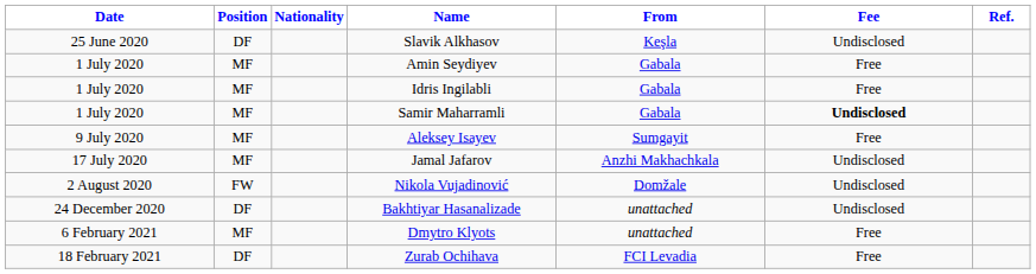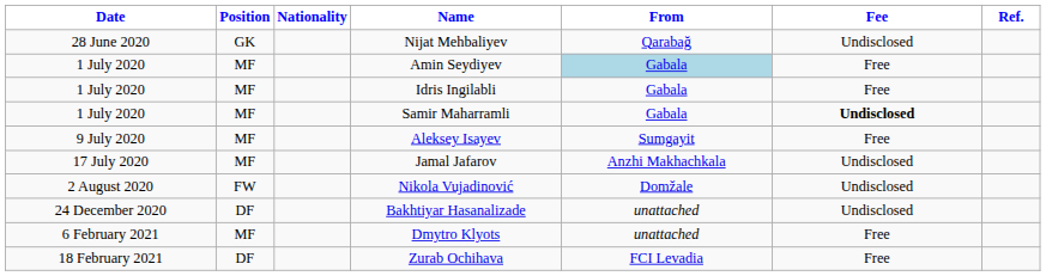 <table class="wikitable"  style="text-align:center; font-size:90%; ">
 <tr>
 <th style="background:white; color:blue; width:200px;">Date</th>
 <th style="background:white; color:blue; width:50px;">Position</th>
 <th style="background:white; color:blue; width:50px;">Nationality</th>
 <th style="background:white; color:blue; width:200px;">Name</th>
 <th style="background:white; color:blue; width:200px;">From</th>
 <th style="background:white; color:blue; width:200px;">Fee</th>
 <th style="background:white; color:blue; width:50px;">Ref.</th>
 </tr>
 <tr>
-<td>25 June 2020</td>
-<td>DF</td>
+<td>28 June 2020</td>
+<td>GK</td>
 <td></td>
-<td>Slavik Alkhasov</td>
-<td><a href='#'>Keşla</a></td>
+<td>Nijat Mehbaliyev</td>
+<td><a href='#'>Qarabağ</a></td>
 <td>Undisclosed</td>
 <td></td>
 </tr>
 <tr>
 <td>1 July 2020</td>
 <td>MF</td>
 <td></td>
 <td>Amin Seydiyev</td>
-<td><a href='#'>Gabala</a></td>
+<td style="background: lightblue;"><a href='#'>Gabala</a></td>
 <td>Free</td>
 <td></td>
 </tr>
 <tr>
 <td>1 July 2020</td>
 <td>MF</td>
 <td></td>
 <td>Idris Ingilabli</td>
 <td><a href='#'>Gabala</a></td>
 <td>Free</td>
 <td></td>
 </tr>
 <tr>
 <td>1 July 2020</td>
 <td>MF</td>
 <td></td>
 <td>Samir Maharramli</td>
 <td><a href='#'>Gabala</a></td>
 <td><strong>Undisclosed</strong></td>
 <td></td>
 </tr>
 <tr>
 <td>9 July 2020</td>
 <td>MF</td>
 <td></td>
 <td><a href='#'>Aleksey Isayev</a></td>
 <td><a href='#'>Sumgayit</a></td>
 <td>Free</td>
 <td></td>
 </tr>
 <tr>
 <td>17 July 2020</td>
 <td>MF</td>
 <td></td>
 <td>Jamal Jafarov</td>
 <td><a href='#'>Anzhi Makhachkala</a></td>
 <td>Undisclosed</td>
 <td></td>
 </tr>
 <tr>
 <td>2 August 2020</td>
 <td>FW</td>
 <td></td>
 <td><a href='#'>Nikola Vujadinović</a></td>
 <td><a href='#'>Domžale</a></td>
 <td>Undisclosed</td>
 <td></td>
 </tr>
 <tr>
 <td>24 December 2020</td>
 <td>DF</td>
 <td></td>
 <td><a href='#'>Bakhtiyar Hasanalizade</a></td>
 <td><em>unattached</em></td>
 <td>Undisclosed</td>
 <td></td>
 </tr>
 <tr>
 <td>6 February 2021</td>
 <td>MF</td>
 <td></td>
 <td><a href='#'>Dmytro Klyots</a></td>
 <td><em>unattached</em></td>
 <td>Free</td>
 <td></td>
 </tr>
 <tr>
 <td>18 February 2021</td>
 <td>DF</td>
 <td></td>
 <td><a href='#'>Zurab Ochihava</a></td>
 <td><a href='#'>FCI Levadia</a></td>
 <td>Free</td>
 <td></td>
 </tr>
 </table>
